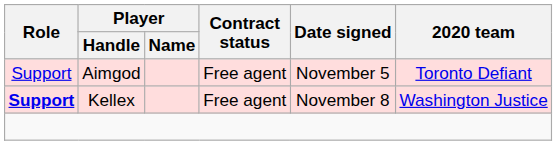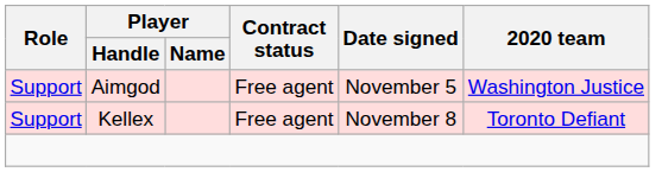 <table class="wikitable sortable floatright" style="font-size: 95%; text-align:center;">
 <tr>
 <th rowspan="2">Role</th>
 <th colspan="2">Player</th>
 <th rowspan="2">Contract<br>status</th>
 <th rowspan="2">Date signed</th>
 <th rowspan="2">2020 team</th>
 </tr>
 <tr>
 <th>Handle</th>
 <th>Name</th>
 </tr>
 <tr style="background:#fdd;">
 <td><a href='#'>Support</a></td>
 <td>Aimgod</td>
 <td></td>
 <td>Free agent</td>
 <td>November 5</td>
-<td><a href='#'>Toronto Defiant</a></td>
+<td><a href='#'>Washington Justice</a></td>
 </tr>
 <tr style="background:#fdd;">
-<td><strong><a href='#'>Support</a></strong></td>
+<td><a href='#'>Support</a></td>
 <td>Kellex</td>
 <td></td>
 <td>Free agent</td>
 <td>November 8</td>
-<td><a href='#'>Washington Justice</a></td>
+<td><a href='#'>Toronto Defiant</a></td>
 </tr>
 <tr class="sortbottom">
 <td colspan="6"><br></td>
 </tr>
 </table>
